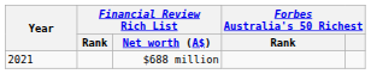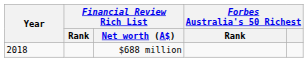 <table class="wikitable">
 <tr>
 <th rowspan=2>Year</th>
 <th colspan=2 width=40%><em><a href='#'>Financial Review</a></em><br><a href='#'>Rich List</a></th>
 <th colspan=2 width=40%><em><a href='#'>Forbes</a></em><br><a href='#'>Australia's 50 Richest</a></th>
 </tr>
 <tr>
 <th>Rank</th>
 <th><a href='#'>Net worth</a> (<a href='#'>A$</a>)</th>
 <th>Rank</th>
 <th></th>
 </tr>
 <tr>
-<td>2021</td>
+<td>2018</td>
 <td align="center"></td>
 <td align="right">$688 million </td>
 <td align="center"></td>
 <td align="right"></td>
 </tr>
 </table>
